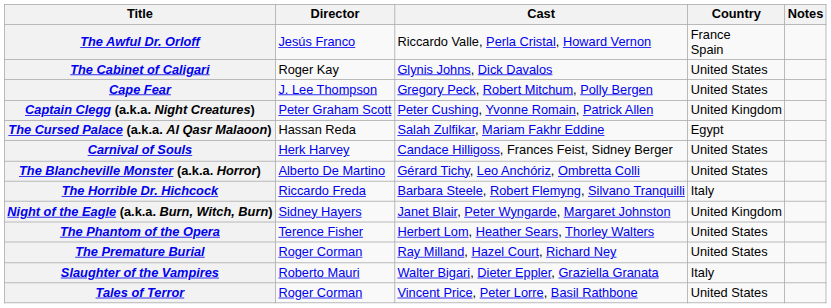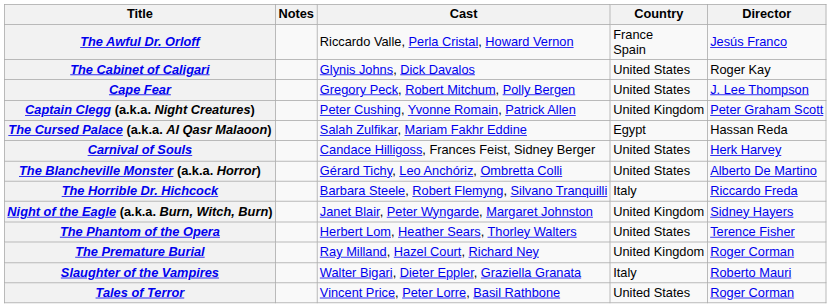 <table class="wikitable sortable">
 <tr>
 <th scope="col">Title</th>
-<th scope="col" class="unsortable">Director</th>
+<th scope="col" class="unsortable">Notes</th>
 <th scope="col" class="unsortable">Cast</th>
 <th scope="col">Country</th>
-<th scope="col" class="unsortable">Notes</th>
+<th scope="col" class="unsortable">Director</th>
 </tr>
 <tr>
 <th><em><a href='#'>The Awful Dr. Orloff</a></em></th>
-<td><a href='#'>Jesús Franco</a></td>
+<td></td>
 <td>Riccardo Valle, <a href='#'>Perla Cristal</a>, <a href='#'>Howard Vernon</a></td>
 <td>France<br>Spain</td>
-<td></td>
+<td><a href='#'>Jesús Franco</a></td>
 </tr>
 <tr>
 <th><em><a href='#'>The Cabinet of Caligari</a></em></th>
-<td>Roger Kay</td>
+<td></td>
 <td><a href='#'>Glynis Johns</a>, <a href='#'>Dick Davalos</a></td>
 <td>United States<br></td>
-<td></td>
+<td>Roger Kay</td>
 </tr>
 <tr>
 <th><em><a href='#'>Cape Fear</a></em></th>
-<td><a href='#'>J. Lee Thompson</a></td>
+<td></td>
 <td><a href='#'>Gregory Peck</a>, <a href='#'>Robert Mitchum</a>, <a href='#'>Polly Bergen</a></td>
 <td>United States</td>
-<td></td>
+<td><a href='#'>J. Lee Thompson</a></td>
 </tr>
 <tr>
 <th><em><a href='#'>Captain Clegg</a></em> (a.k.a. <em>Night Creatures</em>)</th>
-<td><a href='#'>Peter Graham Scott</a></td>
+<td></td>
 <td><a href='#'>Peter Cushing</a>, <a href='#'>Yvonne Romain</a>, <a href='#'>Patrick Allen</a></td>
 <td>United Kingdom</td>
-<td></td>
+<td><a href='#'>Peter Graham Scott</a></td>
 </tr>
 <tr>
 <th><em><a href='#'>The Cursed Palace</a></em> (a.k.a. <em>Al Qasr Malaoon</em>)</th>
-<td>Hassan Reda</td>
+<td></td>
 <td><a href='#'>Salah Zulfikar</a>, <a href='#'>Mariam Fakhr Eddine</a></td>
 <td>Egypt</td>
-<td></td>
+<td>Hassan Reda</td>
 </tr>
 <tr>
 <th><em><a href='#'>Carnival of Souls</a></em></th>
-<td><a href='#'>Herk Harvey</a></td>
+<td></td>
 <td><a href='#'>Candace Hilligoss</a>, Frances Feist, Sidney Berger</td>
 <td>United States</td>
-<td></td>
+<td><a href='#'>Herk Harvey</a></td>
 </tr>
 <tr ->
 <th><em><a href='#'>The Blancheville Monster</a></em> (a.k.a. <em>Horror</em>)</th>
-<td><a href='#'>Alberto De Martino</a></td>
+<td></td>
 <td><a href='#'>Gérard Tichy</a>, <a href='#'>Leo Anchóriz</a>, <a href='#'>Ombretta Colli</a></td>
 <td>United States</td>
-<td></td>
+<td><a href='#'>Alberto De Martino</a></td>
 </tr>
 <tr>
 <th><em><a href='#'>The Horrible Dr. Hichcock</a></em></th>
-<td><a href='#'>Riccardo Freda</a></td>
+<td></td>
 <td><a href='#'>Barbara Steele</a>, <a href='#'>Robert Flemyng</a>, <a href='#'>Silvano Tranquilli</a></td>
 <td>Italy</td>
-<td></td>
+<td><a href='#'>Riccardo Freda</a></td>
 </tr>
 <tr>
 <th><em><a href='#'>Night of the Eagle</a></em> (a.k.a. <em>Burn, Witch, Burn</em>)</th>
-<td><a href='#'>Sidney Hayers</a></td>
+<td></td>
 <td><a href='#'>Janet Blair</a>, <a href='#'>Peter Wyngarde</a>, <a href='#'>Margaret Johnston</a></td>
 <td>United Kingdom</td>
-<td></td>
+<td><a href='#'>Sidney Hayers</a></td>
 </tr>
 <tr>
 <th><em><a href='#'>The Phantom of the Opera</a></em></th>
-<td><a href='#'>Terence Fisher</a></td>
+<td></td>
 <td><a href='#'>Herbert Lom</a>, <a href='#'>Heather Sears</a>, <a href='#'>Thorley Walters</a></td>
 <td>United States</td>
-<td></td>
+<td><a href='#'>Terence Fisher</a></td>
 </tr>
 <tr>
 <th><em><a href='#'>The Premature Burial</a></em></th>
+<td></td>
+<td><a href='#'>Ray Milland</a>, <a href='#'>Hazel Court</a>, <a href='#'>Richard Ney</a></td>
+<td>United Kingdom</td>
 <td><a href='#'>Roger Corman</a></td>
-<td><a href='#'>Ray Milland</a>, <a href='#'>Hazel Court</a>, <a href='#'>Richard Ney</a></td>
-<td>United States</td>
-<td></td>
 </tr>
 <tr>
 <th><em><a href='#'>Slaughter of the Vampires</a></em></th>
-<td><a href='#'>Roberto Mauri</a></td>
+<td></td>
 <td><a href='#'>Walter Bigari</a>, <a href='#'>Dieter Eppler</a>, <a href='#'>Graziella Granata</a></td>
 <td>Italy</td>
-<td></td>
+<td><a href='#'>Roberto Mauri</a></td>
 </tr>
 <tr>
 <th><em><a href='#'>Tales of Terror</a></em></th>
-<td><a href='#'>Roger Corman</a></td>
+<td></td>
 <td><a href='#'>Vincent Price</a>, <a href='#'>Peter Lorre</a>, <a href='#'>Basil Rathbone</a></td>
 <td>United States</td>
-<td></td>
+<td><a href='#'>Roger Corman</a></td>
 </tr>
 </table>
